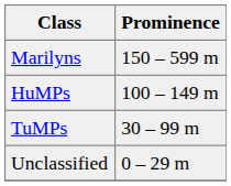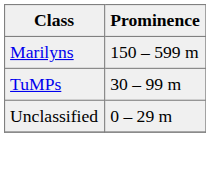 <table border=1 cellspacing=0 cellpadding=5 style="border-collapse: collapse; background:#f0f0f0; float: right;">
 <tr>
 <th>Class</th>
 <th>Prominence</th>
 </tr>
 <tr>
 <td><a href='#'>Marilyns</a></td>
 <td>150 – 599 m</td>
-</tr>
-<tr>
-<td><a href='#'>HuMPs</a></td>
-<td>100 – 149 m</td>
 </tr>
 <tr>
 <td><a href='#'>TuMPs</a></td>
 <td>30 – 99 m</td>
 </tr>
 <tr>
 <td>Unclassified</td>
 <td>0 – 29 m</td>
 </tr>
 <tr>
 </tr>
 </table>
